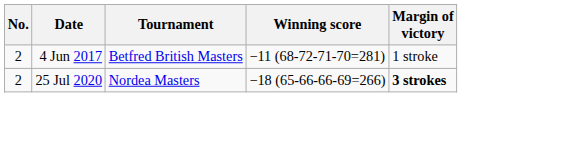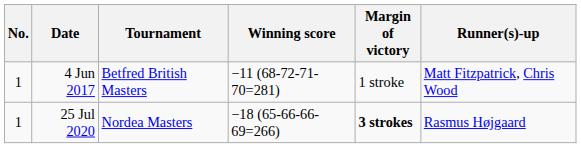 <table class="wikitable" style="font-size:95%;">
 <tr>
 <th>No.</th>
 <th>Date</th>
 <th>Tournament</th>
 <th>Winning score</th>
 <th>Margin of<br>victory</th>
+<th>Runner(s)-up</th>
 </tr>
 <tr>
-<td align=center>2</td>
+<td align=center>1</td>
 <td align=right>4 Jun <a href='#'>2017</a></td>
 <td><a href='#'>Betfred British Masters</a></td>
 <td>−11 (68-72-71-70=281)</td>
 <td>1 stroke</td>
+<td> <a href='#'>Matt Fitzpatrick</a>,  <a href='#'>Chris Wood</a></td>
 </tr>
 <tr>
-<td align=center>2</td>
+<td align=center>1</td>
 <td align=right>25 Jul <a href='#'>2020</a></td>
 <td><a href='#'>Nordea Masters</a></td>
 <td>−18 (65-66-66-69=266)</td>
 <td><strong>3 strokes</strong></td>
+<td> <a href='#'>Rasmus Højgaard</a></td>
 </tr>
 </table>
